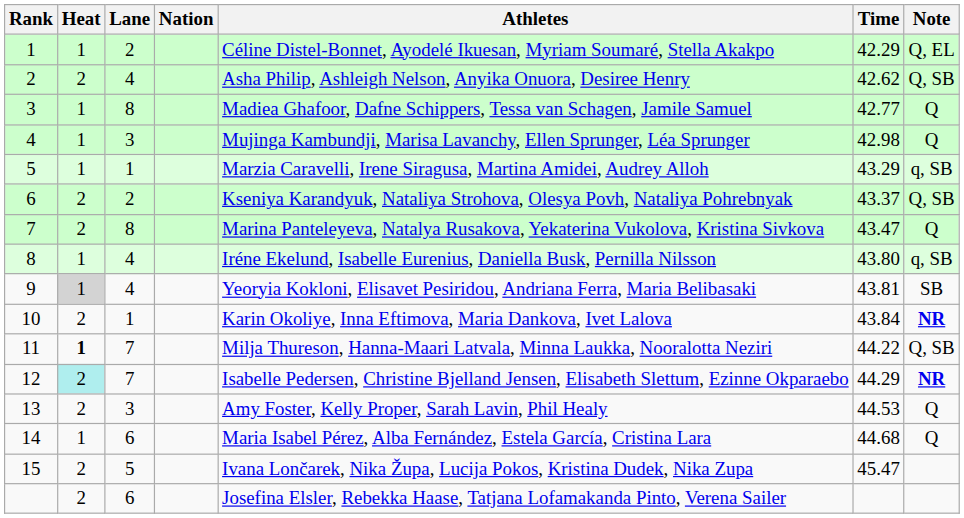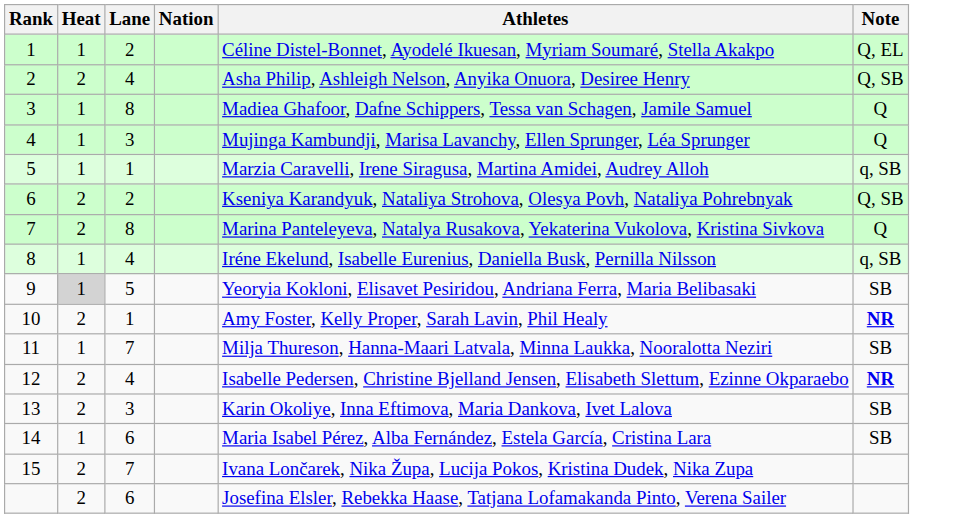 <table class="wikitable sortable" style="text-align:center">
 <tr>
 <th>Rank</th>
 <th>Heat</th>
 <th>Lane</th>
 <th>Nation</th>
 <th>Athletes</th>
-<th>Time</th>
 <th>Note</th>
 </tr>
 <tr bgcolor=ccffcc>
 <td>1</td>
 <td>1</td>
 <td>2</td>
 <td align=left></td>
 <td align=left><a href='#'>Céline Distel-Bonnet</a>, <a href='#'>Ayodelé Ikuesan</a>, <a href='#'>Myriam Soumaré</a>, <a href='#'>Stella Akakpo</a></td>
-<td>42.29</td>
 <td>Q, EL</td>
 </tr>
 <tr bgcolor=ccffcc>
 <td>2</td>
 <td>2</td>
 <td>4</td>
 <td align=left></td>
 <td align=left><a href='#'>Asha Philip</a>, <a href='#'>Ashleigh Nelson</a>, <a href='#'>Anyika Onuora</a>, <a href='#'>Desiree Henry</a></td>
-<td>42.62</td>
 <td>Q, SB</td>
 </tr>
 <tr bgcolor=ccffcc>
 <td>3</td>
 <td>1</td>
 <td>8</td>
 <td align=left></td>
 <td align=left><a href='#'>Madiea Ghafoor</a>, <a href='#'>Dafne Schippers</a>, <a href='#'>Tessa van Schagen</a>, <a href='#'>Jamile Samuel</a></td>
-<td>42.77</td>
 <td>Q</td>
 </tr>
 <tr bgcolor=ccffcc>
 <td>4</td>
 <td>1</td>
 <td>3</td>
 <td align=left></td>
 <td align=left><a href='#'>Mujinga Kambundji</a>, <a href='#'>Marisa Lavanchy</a>, <a href='#'>Ellen Sprunger</a>, <a href='#'>Léa Sprunger</a></td>
-<td>42.98</td>
 <td>Q</td>
 </tr>
 <tr bgcolor=ddffdd>
 <td>5</td>
 <td>1</td>
 <td>1</td>
 <td align=left></td>
 <td align=left><a href='#'>Marzia Caravelli</a>, <a href='#'>Irene Siragusa</a>, <a href='#'>Martina Amidei</a>, <a href='#'>Audrey Alloh</a></td>
-<td>43.29</td>
 <td>q, SB</td>
 </tr>
 <tr bgcolor=ccffcc>
 <td>6</td>
 <td>2</td>
 <td>2</td>
 <td align=left></td>
 <td align=left><a href='#'>Kseniya Karandyuk</a>, <a href='#'>Nataliya Strohova</a>, <a href='#'>Olesya Povh</a>, <a href='#'>Nataliya Pohrebnyak</a></td>
-<td>43.37</td>
 <td>Q, SB</td>
 </tr>
 <tr bgcolor=ccffcc>
 <td>7</td>
 <td>2</td>
 <td>8</td>
 <td align=left></td>
 <td align=left><a href='#'>Marina Panteleyeva</a>, <a href='#'>Natalya Rusakova</a>, <a href='#'>Yekaterina Vukolova</a>, <a href='#'>Kristina Sivkova</a></td>
-<td>43.47</td>
 <td>Q</td>
 </tr>
 <tr bgcolor=ddffdd>
 <td>8</td>
 <td>1</td>
 <td>4</td>
 <td align=left></td>
 <td align=left><a href='#'>Iréne Ekelund</a>, <a href='#'>Isabelle Eurenius</a>, <a href='#'>Daniella Busk</a>, <a href='#'>Pernilla Nilsson</a></td>
-<td>43.80</td>
 <td>q, SB</td>
 </tr>
 <tr>
 <td>9</td>
 <td style="background: lightgrey;">1</td>
-<td>4</td>
+<td>5</td>
 <td align=left></td>
 <td align=left><a href='#'>Yeoryia Kokloni</a>, <a href='#'>Elisavet Pesiridou</a>, <a href='#'>Andriana Ferra</a>, <a href='#'>Maria Belibasaki</a></td>
-<td>43.81</td>
 <td>SB</td>
 </tr>
 <tr>
 <td>10</td>
 <td>2</td>
 <td>1</td>
 <td align=left></td>
-<td align=left><a href='#'>Karin Okoliye</a>, <a href='#'>Inna Eftimova</a>, <a href='#'>Maria Dankova</a>, <a href='#'>Ivet Lalova</a></td>
-<td>43.84</td>
+<td align=left><a href='#'>Amy Foster</a>, <a href='#'>Kelly Proper</a>, <a href='#'>Sarah Lavin</a>, <a href='#'>Phil Healy</a></td>
 <td><strong><a href='#'>NR</a></strong></td>
 </tr>
 <tr>
 <td>11</td>
-<td><strong>1</strong></td>
+<td>1</td>
 <td>7</td>
 <td align=left></td>
 <td align=left><a href='#'>Milja Thureson</a>, <a href='#'>Hanna-Maari Latvala</a>, <a href='#'>Minna Laukka</a>, <a href='#'>Nooralotta Neziri</a></td>
-<td>44.22</td>
-<td>Q, SB</td>
+<td>SB</td>
 </tr>
 <tr>
 <td>12</td>
-<td style="background: paleturquoise;">2</td>
-<td>7</td>
+<td>2</td>
+<td>4</td>
 <td align=left></td>
 <td align=left><a href='#'>Isabelle Pedersen</a>, <a href='#'>Christine Bjelland Jensen</a>, <a href='#'>Elisabeth Slettum</a>, <a href='#'>Ezinne Okparaebo</a></td>
-<td>44.29</td>
 <td><strong><a href='#'>NR</a></strong></td>
 </tr>
 <tr>
 <td>13</td>
 <td>2</td>
 <td>3</td>
 <td align=left></td>
-<td align=left><a href='#'>Amy Foster</a>, <a href='#'>Kelly Proper</a>, <a href='#'>Sarah Lavin</a>, <a href='#'>Phil Healy</a></td>
-<td>44.53</td>
-<td>Q</td>
+<td align=left><a href='#'>Karin Okoliye</a>, <a href='#'>Inna Eftimova</a>, <a href='#'>Maria Dankova</a>, <a href='#'>Ivet Lalova</a></td>
+<td>SB</td>
 </tr>
 <tr>
 <td>14</td>
 <td>1</td>
 <td>6</td>
 <td align=left></td>
 <td align=left><a href='#'>Maria Isabel Pérez</a>, <a href='#'>Alba Fernández</a>, <a href='#'>Estela García</a>, <a href='#'>Cristina Lara</a></td>
-<td>44.68</td>
-<td>Q</td>
+<td>SB</td>
 </tr>
 <tr>
 <td>15</td>
 <td>2</td>
-<td>5</td>
+<td>7</td>
 <td align=left></td>
 <td align=left><a href='#'>Ivana Lončarek</a>, <a href='#'>Nika Župa</a>, <a href='#'>Lucija Pokos</a>, <a href='#'>Kristina Dudek</a>, <a href='#'>Nika Zupa</a></td>
-<td>45.47</td>
 <td></td>
 </tr>
 <tr>
 <td></td>
 <td>2</td>
 <td>6</td>
 <td align=left></td>
 <td align=left><a href='#'>Josefina Elsler</a>, <a href='#'>Rebekka Haase</a>, <a href='#'>Tatjana Lofamakanda Pinto</a>, <a href='#'>Verena Sailer</a></td>
 <td></td>
-<td></td>
 </tr>
 </table>
